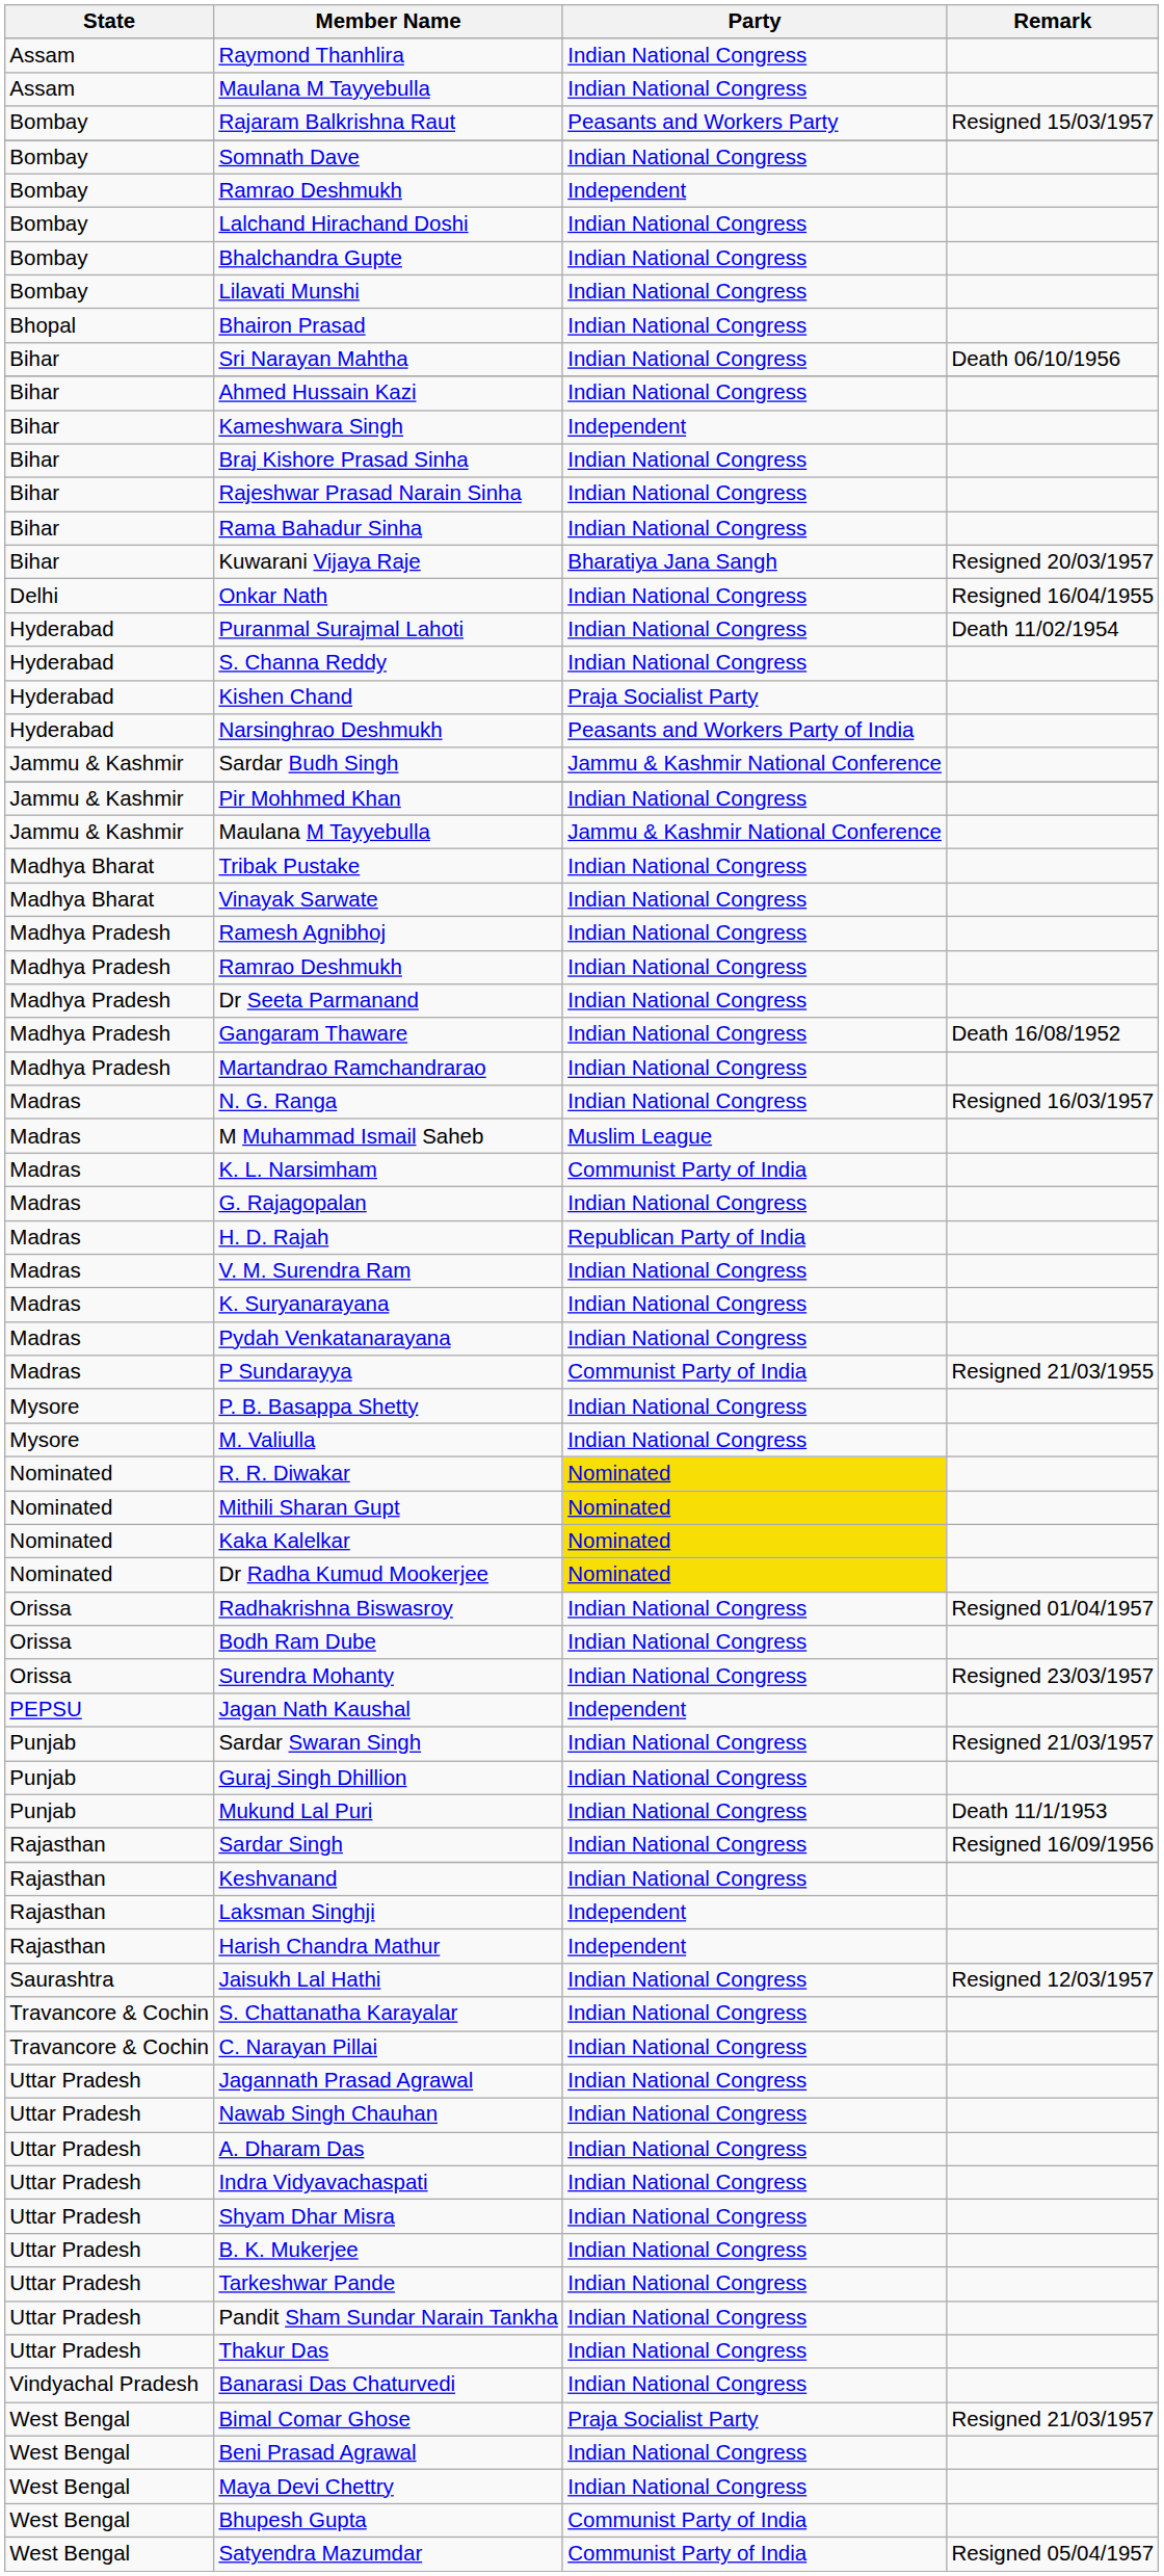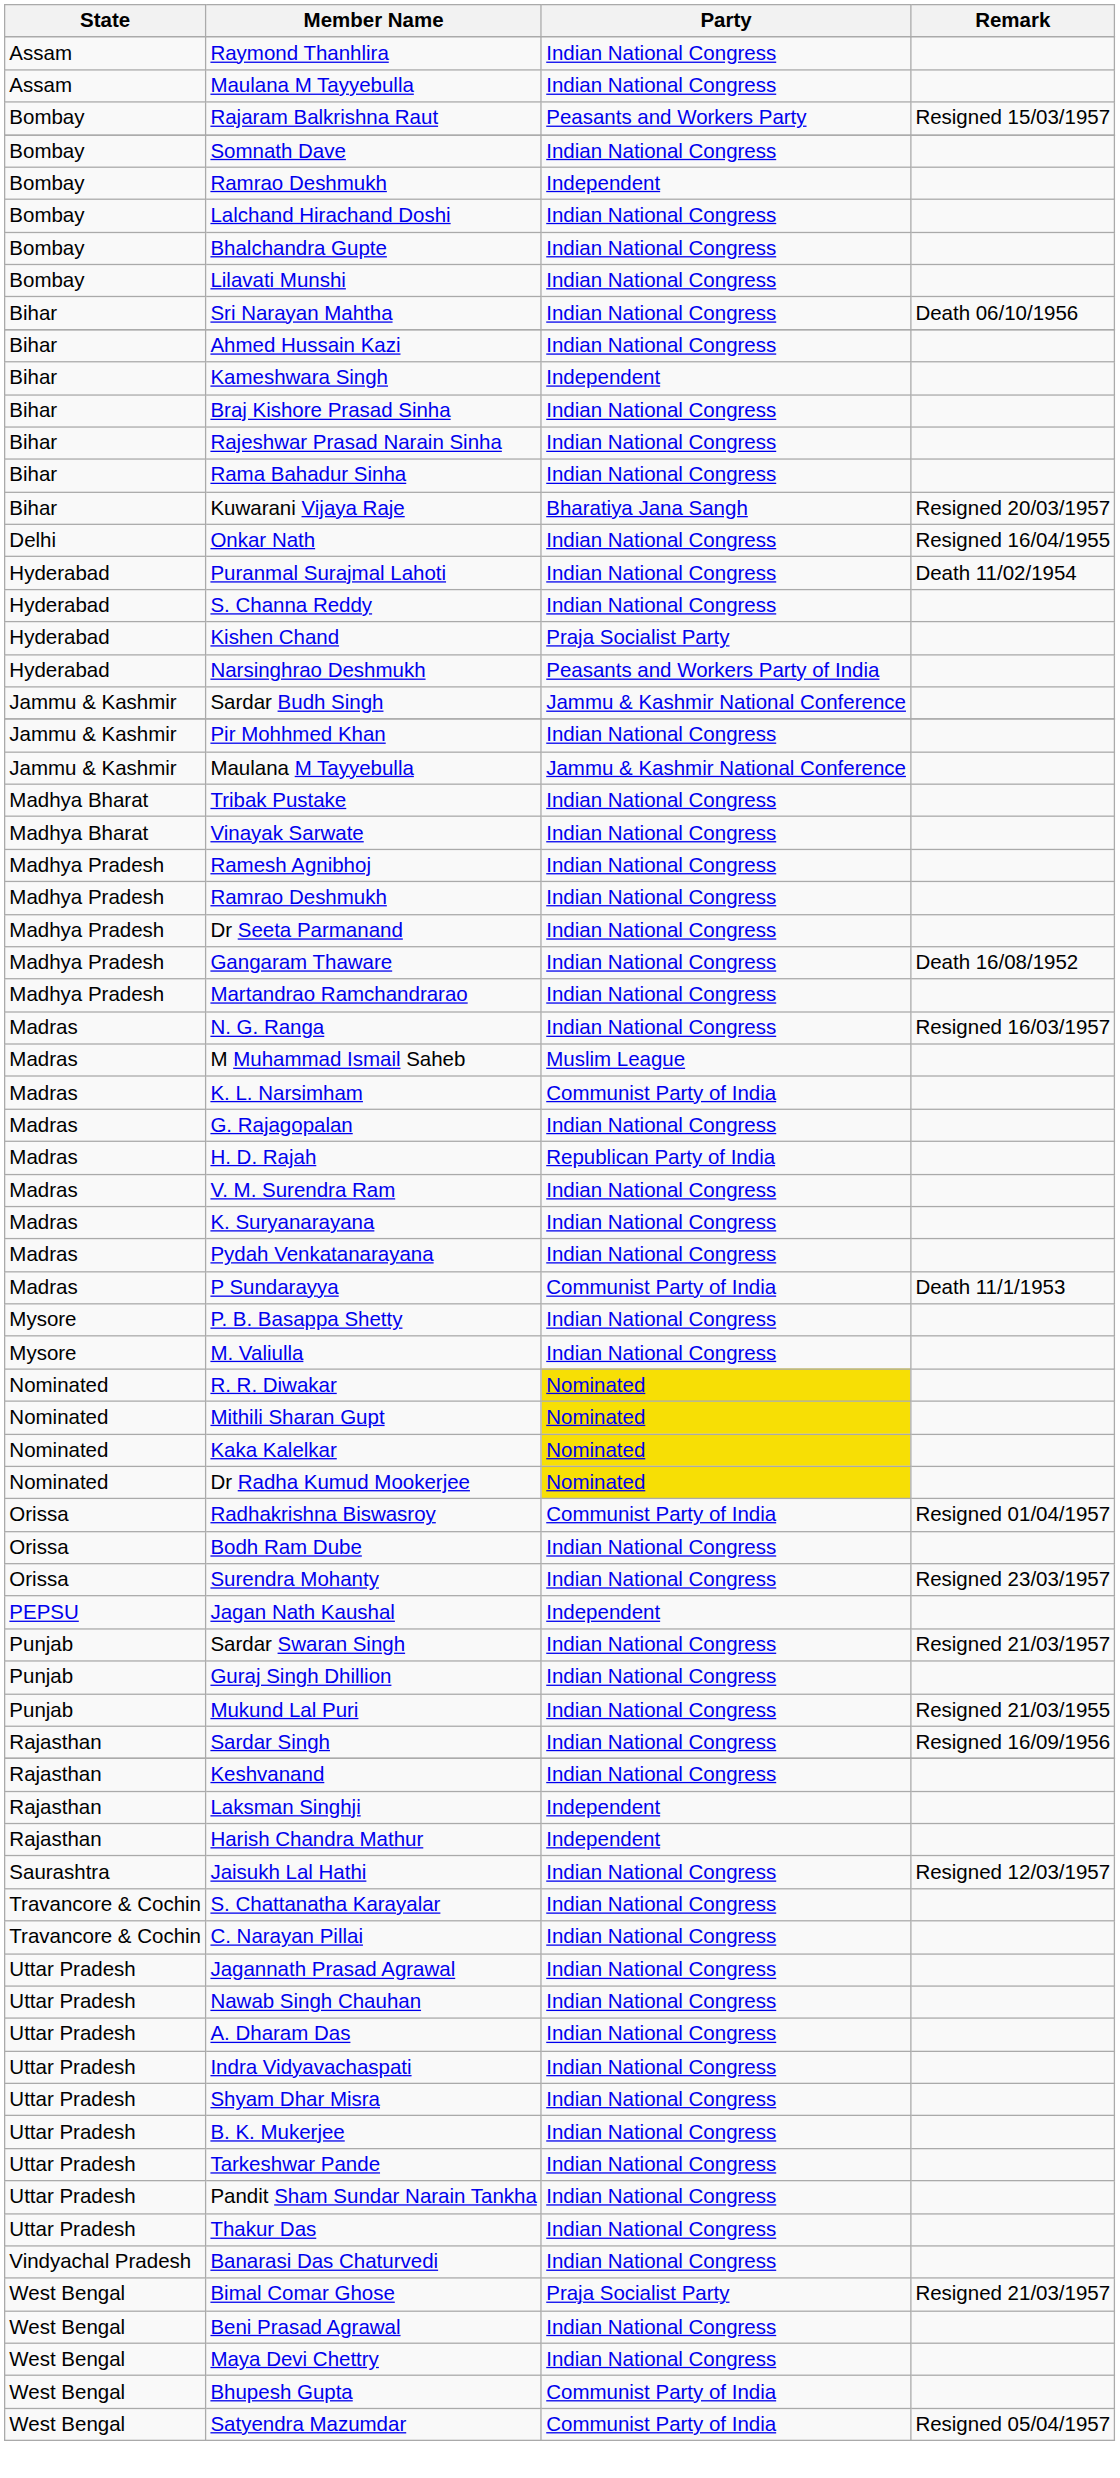 <table class="wikitable sortable">
 <tr>
 <th>State</th>
 <th>Member Name</th>
 <th>Party</th>
 <th>Remark</th>
 </tr>
 <tr>
 </tr>
 <tr>
 <td>Assam</td>
 <td><a href='#'>Raymond Thanhlira</a></td>
 <td bgcolor= ><a href='#'>Indian National Congress</a></td>
 <td></td>
 </tr>
 <tr>
 <td>Assam</td>
 <td><a href='#'>Maulana M Tayyebulla</a></td>
 <td bgcolor= ><a href='#'>Indian National Congress</a></td>
 <td></td>
 </tr>
 <tr>
 <td>Bombay</td>
 <td><a href='#'>Rajaram Balkrishna Raut</a></td>
 <td bgcolor= ><a href='#'>Peasants and Workers Party</a></td>
 <td>Resigned 15/03/1957</td>
 </tr>
 <tr>
 </tr>
 <tr>
 <td>Bombay</td>
 <td><a href='#'>Somnath Dave</a></td>
 <td bgcolor= ><a href='#'>Indian National Congress</a></td>
 <td></td>
 </tr>
 <tr>
 <td>Bombay</td>
 <td><a href='#'>Ramrao Deshmukh</a></td>
 <td bgcolor= ><a href='#'>Independent</a></td>
 <td></td>
 </tr>
 <tr>
 <td>Bombay</td>
 <td><a href='#'>Lalchand Hirachand Doshi</a></td>
 <td bgcolor= ><a href='#'>Indian National Congress</a></td>
 <td></td>
 </tr>
 <tr>
 <td>Bombay</td>
 <td><a href='#'>Bhalchandra Gupte</a></td>
 <td bgcolor= ><a href='#'>Indian National Congress</a></td>
 <td></td>
 </tr>
 <tr>
 <td>Bombay</td>
 <td><a href='#'>Lilavati Munshi</a></td>
-<td bgcolor= ><a href='#'>Indian National Congress</a></td>
-<td></td>
-</tr>
-<tr>
-<td>Bhopal</td>
-<td><a href='#'>Bhairon Prasad</a></td>
 <td bgcolor= ><a href='#'>Indian National Congress</a></td>
 <td></td>
 </tr>
 <tr>
 <td>Bihar</td>
 <td><a href='#'>Sri Narayan Mahtha</a></td>
 <td bgcolor= ><a href='#'>Indian National Congress</a></td>
 <td>Death 06/10/1956</td>
 </tr>
 <tr>
 </tr>
 <tr>
 <td>Bihar</td>
 <td><a href='#'>Ahmed Hussain Kazi</a></td>
 <td bgcolor= ><a href='#'>Indian National Congress</a></td>
 <td></td>
 </tr>
 <tr>
 <td>Bihar</td>
 <td><a href='#'>Kameshwara Singh</a></td>
 <td bgcolor= ><a href='#'>Independent</a></td>
 <td></td>
 </tr>
 <tr>
 <td>Bihar</td>
 <td><a href='#'>Braj Kishore Prasad Sinha</a></td>
 <td bgcolor= ><a href='#'>Indian National Congress</a></td>
 <td></td>
 </tr>
 <tr>
 <td>Bihar</td>
 <td><a href='#'>Rajeshwar Prasad Narain Sinha</a></td>
 <td bgcolor= ><a href='#'>Indian National Congress</a></td>
 <td></td>
 </tr>
 <tr>
 <td>Bihar</td>
 <td><a href='#'>Rama Bahadur Sinha</a></td>
 <td bgcolor= ><a href='#'>Indian National Congress</a></td>
 <td></td>
 </tr>
 <tr>
 <td>Bihar</td>
 <td>Kuwarani <a href='#'>Vijaya Raje</a></td>
 <td bgcolor= ><a href='#'>Bharatiya Jana Sangh</a></td>
 <td>Resigned 20/03/1957</td>
 </tr>
 <tr>
 <td>Delhi</td>
 <td><a href='#'>Onkar Nath</a></td>
 <td bgcolor= ><a href='#'>Indian National Congress</a></td>
 <td>Resigned 16/04/1955</td>
 </tr>
 <tr>
 <td>Hyderabad</td>
 <td><a href='#'>Puranmal Surajmal Lahoti</a></td>
 <td bgcolor= ><a href='#'>Indian National Congress</a></td>
 <td>Death 11/02/1954</td>
 </tr>
 <tr>
 <td>Hyderabad</td>
 <td><a href='#'>S. Channa Reddy</a></td>
 <td bgcolor= ><a href='#'>Indian National Congress</a></td>
 <td></td>
 </tr>
 <tr>
 <td>Hyderabad</td>
 <td><a href='#'>Kishen Chand</a></td>
 <td bgcolor= ><a href='#'>Praja Socialist Party</a></td>
 <td></td>
 </tr>
 <tr>
 <td>Hyderabad</td>
 <td><a href='#'>Narsinghrao Deshmukh</a></td>
 <td bgcolor= ><a href='#'>Peasants and Workers Party of India</a></td>
 <td></td>
 </tr>
 <tr>
 <td>Jammu & Kashmir</td>
 <td>Sardar <a href='#'>Budh Singh</a></td>
 <td bgcolor= ><a href='#'>Jammu & Kashmir National Conference</a></td>
 <td></td>
 </tr>
 <tr>
 </tr>
 <tr>
 <td>Jammu & Kashmir</td>
 <td><a href='#'>Pir Mohhmed Khan</a></td>
 <td bgcolor= ><a href='#'>Indian National Congress</a></td>
 <td></td>
 </tr>
 <tr>
 <td>Jammu & Kashmir</td>
 <td>Maulana <a href='#'>M Tayyebulla</a></td>
 <td bgcolor= ><a href='#'>Jammu & Kashmir National Conference</a></td>
 <td></td>
 </tr>
 <tr>
 <td>Madhya Bharat</td>
 <td><a href='#'>Tribak Pustake</a></td>
 <td bgcolor= ><a href='#'>Indian National Congress</a></td>
 <td></td>
 </tr>
 <tr>
 <td>Madhya Bharat</td>
 <td><a href='#'>Vinayak Sarwate</a></td>
 <td bgcolor= ><a href='#'>Indian National Congress</a></td>
 <td></td>
 </tr>
 <tr>
 <td>Madhya Pradesh</td>
 <td><a href='#'>Ramesh Agnibhoj</a></td>
 <td bgcolor= ><a href='#'>Indian National Congress</a></td>
 <td></td>
 </tr>
 <tr>
 <td>Madhya Pradesh</td>
 <td><a href='#'>Ramrao Deshmukh</a></td>
 <td bgcolor= ><a href='#'>Indian National Congress</a></td>
 <td></td>
 </tr>
 <tr>
 <td>Madhya Pradesh</td>
 <td>Dr <a href='#'>Seeta Parmanand</a></td>
 <td bgcolor= ><a href='#'>Indian National Congress</a></td>
 <td></td>
 </tr>
 <tr>
 <td>Madhya Pradesh</td>
 <td><a href='#'>Gangaram Thaware</a></td>
 <td bgcolor= ><a href='#'>Indian National Congress</a></td>
 <td>Death 16/08/1952</td>
 </tr>
 <tr>
 <td>Madhya Pradesh</td>
 <td><a href='#'>Martandrao Ramchandrarao</a></td>
 <td bgcolor= ><a href='#'>Indian National Congress</a></td>
 <td></td>
 </tr>
 <tr>
 <td>Madras</td>
 <td><a href='#'>N. G. Ranga</a></td>
 <td bgcolor= ><a href='#'>Indian National Congress</a></td>
 <td>Resigned 16/03/1957</td>
 </tr>
 <tr>
 <td>Madras</td>
 <td>M <a href='#'>Muhammad Ismail</a> Saheb</td>
 <td bgcolor= ><a href='#'>Muslim League</a></td>
 <td></td>
 </tr>
 <tr>
 <td>Madras</td>
 <td><a href='#'>K. L. Narsimham</a></td>
 <td bgcolor= ><a href='#'>Communist Party of India</a></td>
 </tr>
 <tr>
 <td>Madras</td>
 <td><a href='#'>G. Rajagopalan</a></td>
 <td bgcolor= ><a href='#'>Indian National Congress</a></td>
 <td></td>
 </tr>
 <tr>
 <td>Madras</td>
 <td><a href='#'>H. D. Rajah</a></td>
 <td bgcolor= ><a href='#'>Republican Party of India</a></td>
 <td></td>
 </tr>
 <tr>
 <td>Madras</td>
 <td><a href='#'>V. M. Surendra Ram</a></td>
 <td bgcolor= ><a href='#'>Indian National Congress</a></td>
 <td></td>
 </tr>
 <tr>
 <td>Madras</td>
 <td><a href='#'>K. Suryanarayana</a></td>
 <td bgcolor= ><a href='#'>Indian National Congress</a></td>
 <td></td>
 </tr>
 <tr>
 <td>Madras</td>
 <td><a href='#'>Pydah Venkatanarayana</a></td>
 <td bgcolor= ><a href='#'>Indian National Congress</a></td>
 <td></td>
 </tr>
 <tr>
 <td>Madras</td>
 <td><a href='#'>P Sundarayya</a></td>
 <td bgcolor= ><a href='#'>Communist Party of India</a></td>
-<td>Resigned 21/03/1955</td>
+<td>Death 11/1/1953</td>
 </tr>
 <tr>
 <td>Mysore</td>
 <td><a href='#'>P. B. Basappa Shetty</a></td>
 <td bgcolor= ><a href='#'>Indian National Congress</a></td>
 <td></td>
 </tr>
 <tr>
 <td>Mysore</td>
 <td><a href='#'>M. Valiulla</a></td>
 <td bgcolor= ><a href='#'>Indian National Congress</a></td>
 <td></td>
 </tr>
 <tr>
 <td>Nominated</td>
 <td><a href='#'>R. R. Diwakar</a></td>
 <td bgcolor=#F7DF05><a href='#'>Nominated</a></td>
 <td></td>
 </tr>
 <tr>
 <td>Nominated</td>
 <td><a href='#'>Mithili Sharan Gupt</a></td>
 <td bgcolor=#F7DF05><a href='#'>Nominated</a></td>
 <td></td>
 </tr>
 <tr>
 <td>Nominated</td>
 <td><a href='#'>Kaka Kalelkar</a></td>
 <td bgcolor=#F7DF05><a href='#'>Nominated</a></td>
 <td></td>
 </tr>
 <tr>
 <td>Nominated</td>
 <td>Dr <a href='#'>Radha Kumud Mookerjee</a></td>
 <td bgcolor=#F7DF05><a href='#'>Nominated</a></td>
 <td></td>
 </tr>
 <tr>
 <td>Orissa</td>
 <td><a href='#'>Radhakrishna Biswasroy</a></td>
-<td bgcolor= ><a href='#'>Indian National Congress</a></td>
+<td bgcolor= ><a href='#'>Communist Party of India</a></td>
 <td>Resigned 01/04/1957</td>
 </tr>
 <tr>
 <td>Orissa</td>
 <td><a href='#'>Bodh Ram Dube</a></td>
 <td bgcolor= ><a href='#'>Indian National Congress</a></td>
 <td></td>
 </tr>
 <tr>
 <td>Orissa</td>
 <td><a href='#'>Surendra Mohanty</a></td>
 <td bgcolor= ><a href='#'>Indian National Congress</a></td>
 <td>Resigned 23/03/1957</td>
 </tr>
 <tr>
 <td><a href='#'>PEPSU</a></td>
 <td><a href='#'>Jagan Nath Kaushal</a></td>
 <td bgcolor= ><a href='#'>Independent</a></td>
 <td></td>
 </tr>
 <tr>
 <td>Punjab</td>
 <td>Sardar <a href='#'>Swaran Singh</a></td>
 <td bgcolor= ><a href='#'>Indian National Congress</a></td>
 <td>Resigned 21/03/1957</td>
 </tr>
 <tr>
 <td>Punjab</td>
 <td><a href='#'>Guraj Singh Dhillion</a></td>
 <td bgcolor= ><a href='#'>Indian National Congress</a></td>
 <td></td>
 </tr>
 <tr>
 <td>Punjab</td>
 <td><a href='#'>Mukund Lal Puri</a></td>
 <td bgcolor= ><a href='#'>Indian National Congress</a></td>
-<td>Death 11/1/1953</td>
+<td>Resigned 21/03/1955</td>
 </tr>
 <tr>
 <td>Rajasthan</td>
 <td><a href='#'>Sardar Singh</a></td>
 <td bgcolor= ><a href='#'>Indian National Congress</a></td>
 <td>Resigned 16/09/1956</td>
 </tr>
 <tr>
 </tr>
 <tr>
 <td>Rajasthan</td>
 <td><a href='#'>Keshvanand</a></td>
 <td bgcolor= ><a href='#'>Indian National Congress</a></td>
 <td></td>
 </tr>
 <tr>
 <td>Rajasthan</td>
 <td><a href='#'>Laksman Singhji</a></td>
 <td bgcolor= ><a href='#'>Independent</a></td>
 <td></td>
 </tr>
 <tr>
 <td>Rajasthan</td>
 <td><a href='#'>Harish Chandra Mathur</a></td>
 <td bgcolor= ><a href='#'>Independent</a></td>
 <td></td>
 </tr>
 <tr>
 <td>Saurashtra</td>
 <td><a href='#'>Jaisukh Lal Hathi</a></td>
 <td bgcolor= ><a href='#'>Indian National Congress</a></td>
 <td>Resigned 12/03/1957</td>
 </tr>
 <tr>
 <td>Travancore & Cochin</td>
 <td><a href='#'>S. Chattanatha Karayalar</a></td>
 <td bgcolor= ><a href='#'>Indian National Congress</a></td>
 <td></td>
 </tr>
 <tr>
 <td>Travancore & Cochin</td>
 <td><a href='#'>C. Narayan Pillai</a></td>
 <td bgcolor= ><a href='#'>Indian National Congress</a></td>
 <td></td>
 </tr>
 <tr>
 <td>Uttar Pradesh</td>
 <td><a href='#'>Jagannath Prasad Agrawal</a></td>
 <td bgcolor= ><a href='#'>Indian National Congress</a></td>
 <td></td>
 </tr>
 <tr>
 <td>Uttar Pradesh</td>
 <td><a href='#'>Nawab Singh Chauhan</a></td>
 <td bgcolor= ><a href='#'>Indian National Congress</a></td>
 <td></td>
 </tr>
 <tr>
 <td>Uttar Pradesh</td>
 <td><a href='#'>A. Dharam Das</a></td>
 <td bgcolor= ><a href='#'>Indian National Congress</a></td>
 <td></td>
 </tr>
 <tr>
 <td>Uttar Pradesh</td>
 <td><a href='#'>Indra Vidyavachaspati</a></td>
 <td bgcolor= ><a href='#'>Indian National Congress</a></td>
 <td></td>
 </tr>
 <tr>
 <td>Uttar Pradesh</td>
 <td><a href='#'>Shyam Dhar Misra</a></td>
 <td bgcolor= ><a href='#'>Indian National Congress</a></td>
 <td></td>
 </tr>
 <tr>
 <td>Uttar Pradesh</td>
 <td><a href='#'>B. K. Mukerjee</a></td>
 <td bgcolor= ><a href='#'>Indian National Congress</a></td>
 <td></td>
 </tr>
 <tr>
 <td>Uttar Pradesh</td>
 <td><a href='#'>Tarkeshwar Pande</a></td>
 <td bgcolor= ><a href='#'>Indian National Congress</a></td>
 <td></td>
 </tr>
 <tr>
 <td>Uttar Pradesh</td>
 <td>Pandit <a href='#'>Sham Sundar Narain Tankha</a></td>
 <td bgcolor= ><a href='#'>Indian National Congress</a></td>
 <td></td>
 </tr>
 <tr>
 <td>Uttar Pradesh</td>
 <td><a href='#'>Thakur Das</a></td>
 <td bgcolor= ><a href='#'>Indian National Congress</a></td>
 <td></td>
 </tr>
 <tr>
 <td>Vindyachal Pradesh</td>
 <td><a href='#'>Banarasi Das Chaturvedi</a></td>
 <td bgcolor= ><a href='#'>Indian National Congress</a></td>
 <td></td>
 </tr>
 <tr>
 <td>West Bengal</td>
 <td><a href='#'>Bimal Comar Ghose</a></td>
 <td bgcolor= ><a href='#'>Praja Socialist Party</a></td>
 <td>Resigned 21/03/1957</td>
 </tr>
 <tr>
 <td>West Bengal</td>
 <td><a href='#'>Beni Prasad Agrawal</a></td>
 <td bgcolor= ><a href='#'>Indian National Congress</a></td>
 <td></td>
 </tr>
 <tr>
 <td>West Bengal</td>
 <td><a href='#'>Maya Devi Chettry</a></td>
 <td bgcolor= ><a href='#'>Indian National Congress</a></td>
 <td></td>
 </tr>
 <tr>
 <td>West Bengal</td>
 <td><a href='#'>Bhupesh Gupta</a></td>
 <td bgcolor= ><a href='#'>Communist Party of India</a></td>
 <td></td>
 </tr>
 <tr>
 <td>West Bengal</td>
 <td><a href='#'>Satyendra Mazumdar</a></td>
 <td bgcolor= ><a href='#'>Communist Party of India</a></td>
 <td>Resigned 05/04/1957</td>
 </tr>
 <tr>
 </tr>
 </table>
